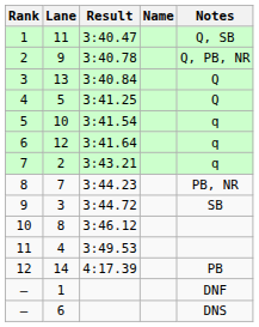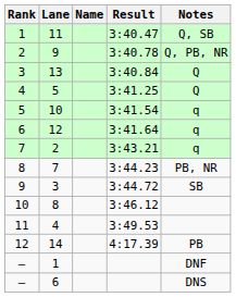 <table class="wikitable" style="text-align:center">
 <tr>
 <th>Rank</th>
 <th>Lane</th>
+<th>Name</th>
 <th>Result</th>
-<th>Name</th>
 <th>Notes</th>
 </tr>
 <tr bgcolor=ccffcc>
 <td>1</td>
 <td>11</td>
+<td align="left"></td>
 <td>3:40.47</td>
-<td align="left"></td>
 <td>Q, SB</td>
 </tr>
 <tr bgcolor=ccffcc>
 <td>2</td>
 <td>9</td>
+<td align="left"></td>
 <td>3:40.78</td>
-<td align="left"></td>
 <td>Q, PB, NR</td>
 </tr>
 <tr bgcolor=ccffcc>
 <td>3</td>
 <td>13</td>
+<td align="left"></td>
 <td>3:40.84</td>
-<td align="left"></td>
 <td>Q</td>
 </tr>
 <tr bgcolor=ccffcc>
 <td>4</td>
 <td>5</td>
+<td align="left"></td>
 <td>3:41.25</td>
-<td align="left"></td>
 <td>Q</td>
 </tr>
 <tr bgcolor=ccffcc>
 <td>5</td>
 <td>10</td>
+<td align="left"></td>
 <td>3:41.54</td>
-<td align="left"></td>
 <td>q</td>
 </tr>
 <tr bgcolor=ccffcc>
 <td>6</td>
 <td>12</td>
+<td align="left"></td>
 <td>3:41.64</td>
-<td align="left"></td>
 <td>q</td>
 </tr>
 <tr bgcolor=ccffcc>
 <td>7</td>
 <td>2</td>
+<td align="left"></td>
 <td>3:43.21</td>
-<td align="left"></td>
 <td>q</td>
 </tr>
 <tr>
 <td>8</td>
 <td>7</td>
+<td align="left"></td>
 <td>3:44.23</td>
-<td align="left"></td>
 <td>PB, NR</td>
 </tr>
 <tr>
 <td>9</td>
 <td>3</td>
+<td align="left"></td>
 <td>3:44.72</td>
-<td align="left"></td>
 <td>SB</td>
 </tr>
 <tr>
 <td>10</td>
 <td>8</td>
+<td align="left"></td>
 <td>3:46.12</td>
-<td align="left"></td>
 <td></td>
 </tr>
 <tr>
 <td>11</td>
 <td>4</td>
+<td align="left"></td>
 <td>3:49.53</td>
-<td align="left"></td>
 <td></td>
 </tr>
 <tr>
 <td>12</td>
 <td>14</td>
+<td align="left"></td>
 <td>4:17.39</td>
-<td align="left"></td>
 <td>PB</td>
 </tr>
 <tr>
 <td>–</td>
 <td>1</td>
+<td align="left"></td>
 <td></td>
-<td align="left"></td>
 <td>DNF</td>
 </tr>
 <tr>
 <td>–</td>
 <td>6</td>
+<td align="left"></td>
 <td></td>
-<td align="left"></td>
 <td>DNS</td>
 </tr>
 </table>
